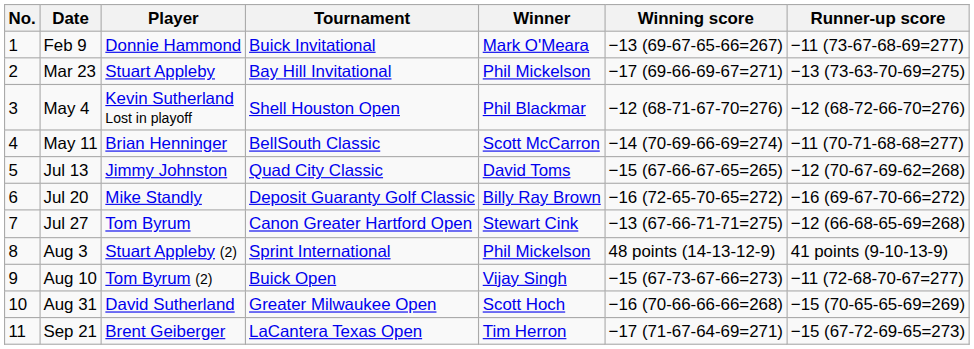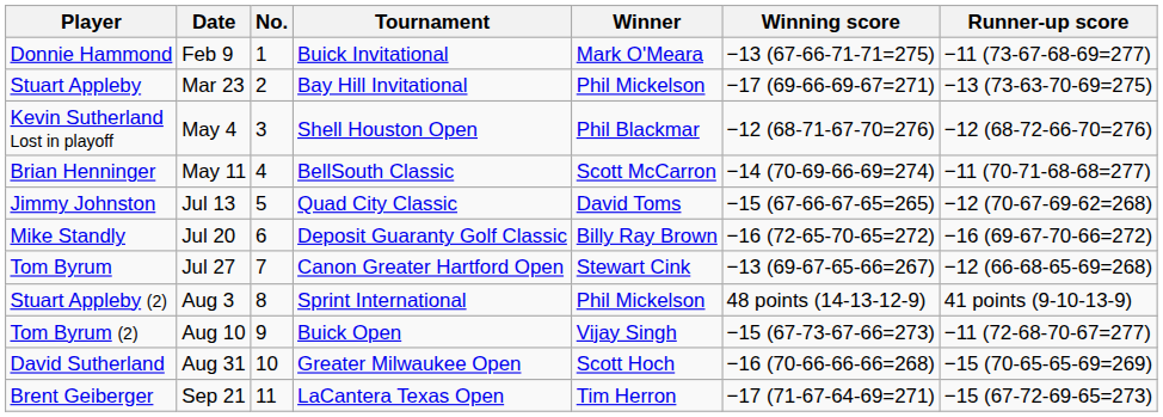 <table class="wikitable" style="font-size:95%;">
 <tr>
+<th>Player</th>
+<th>Date</th>
 <th>No.</th>
-<th>Date</th>
-<th>Player</th>
 <th>Tournament</th>
 <th>Winner</th>
 <th>Winning score</th>
 <th>Runner-up score</th>
 </tr>
 <tr>
+<td> <a href='#'>Donnie Hammond</a></td>
+<td>Feb 9</td>
 <td>1</td>
-<td>Feb 9</td>
-<td> <a href='#'>Donnie Hammond</a></td>
 <td><a href='#'>Buick Invitational</a></td>
 <td> <a href='#'>Mark O'Meara</a></td>
-<td>−13 (69-67-65-66=267)</td>
+<td>−13 (67-66-71-71=275)</td>
 <td>−11 (73-67-68-69=277)</td>
 </tr>
 <tr>
+<td> <a href='#'>Stuart Appleby</a></td>
+<td>Mar 23</td>
 <td>2</td>
-<td>Mar 23</td>
-<td> <a href='#'>Stuart Appleby</a></td>
 <td><a href='#'>Bay Hill Invitational</a></td>
 <td> <a href='#'>Phil Mickelson</a></td>
 <td>−17 (69-66-69-67=271)</td>
 <td>−13 (73-63-70-69=275)</td>
 </tr>
 <tr>
+<td> <a href='#'>Kevin Sutherland</a><br><small>Lost in playoff</small></td>
+<td>May 4</td>
 <td>3</td>
-<td>May 4</td>
-<td> <a href='#'>Kevin Sutherland</a><br><small>Lost in playoff</small></td>
 <td><a href='#'>Shell Houston Open</a></td>
 <td> <a href='#'>Phil Blackmar</a></td>
 <td>−12 (68-71-67-70=276)</td>
 <td>−12 (68-72-66-70=276)</td>
 </tr>
 <tr>
+<td> <a href='#'>Brian Henninger</a></td>
+<td>May 11</td>
 <td>4</td>
-<td>May 11</td>
-<td> <a href='#'>Brian Henninger</a></td>
 <td><a href='#'>BellSouth Classic</a></td>
 <td> <a href='#'>Scott McCarron</a></td>
 <td>−14 (70-69-66-69=274)</td>
 <td>−11 (70-71-68-68=277)</td>
 </tr>
 <tr>
+<td> <a href='#'>Jimmy Johnston</a></td>
+<td>Jul 13</td>
 <td>5</td>
-<td>Jul 13</td>
-<td> <a href='#'>Jimmy Johnston</a></td>
 <td><a href='#'>Quad City Classic</a></td>
 <td> <a href='#'>David Toms</a></td>
 <td>−15 (67-66-67-65=265)</td>
 <td>−12 (70-67-69-62=268)</td>
 </tr>
 <tr>
+<td> <a href='#'>Mike Standly</a></td>
+<td>Jul 20</td>
 <td>6</td>
-<td>Jul 20</td>
-<td> <a href='#'>Mike Standly</a></td>
 <td><a href='#'>Deposit Guaranty Golf Classic</a></td>
 <td> <a href='#'>Billy Ray Brown</a></td>
 <td>−16 (72-65-70-65=272)</td>
 <td>−16 (69-67-70-66=272)</td>
 </tr>
 <tr>
+<td> <a href='#'>Tom Byrum</a></td>
+<td>Jul 27</td>
 <td>7</td>
-<td>Jul 27</td>
-<td> <a href='#'>Tom Byrum</a></td>
 <td><a href='#'>Canon Greater Hartford Open</a></td>
 <td> <a href='#'>Stewart Cink</a></td>
-<td>−13 (67-66-71-71=275)</td>
+<td>−13 (69-67-65-66=267)</td>
 <td>−12 (66-68-65-69=268)</td>
 </tr>
 <tr>
+<td> <a href='#'>Stuart Appleby</a> <small>(2)</small></td>
+<td>Aug 3</td>
 <td>8</td>
-<td>Aug 3</td>
-<td> <a href='#'>Stuart Appleby</a> <small>(2)</small></td>
 <td><a href='#'>Sprint International</a></td>
 <td> <a href='#'>Phil Mickelson</a></td>
 <td>48 points (14-13-12-9)</td>
 <td>41 points (9-10-13-9)</td>
 </tr>
 <tr>
+<td> <a href='#'>Tom Byrum</a> <small>(2)</small></td>
+<td>Aug 10</td>
 <td>9</td>
-<td>Aug 10</td>
-<td> <a href='#'>Tom Byrum</a> <small>(2)</small></td>
 <td><a href='#'>Buick Open</a></td>
 <td> <a href='#'>Vijay Singh</a></td>
 <td>−15 (67-73-67-66=273)</td>
 <td>−11 (72-68-70-67=277)</td>
 </tr>
 <tr>
+<td> <a href='#'>David Sutherland</a></td>
+<td>Aug 31</td>
 <td>10</td>
-<td>Aug 31</td>
-<td> <a href='#'>David Sutherland</a></td>
 <td><a href='#'>Greater Milwaukee Open</a></td>
 <td> <a href='#'>Scott Hoch</a></td>
 <td>−16 (70-66-66-66=268)</td>
 <td>−15 (70-65-65-69=269)</td>
 </tr>
 <tr>
+<td> <a href='#'>Brent Geiberger</a></td>
+<td>Sep 21</td>
 <td>11</td>
-<td>Sep 21</td>
-<td> <a href='#'>Brent Geiberger</a></td>
 <td><a href='#'>LaCantera Texas Open</a></td>
 <td> <a href='#'>Tim Herron</a></td>
 <td>−17 (71-67-64-69=271)</td>
 <td>−15 (67-72-69-65=273)</td>
 </tr>
 </table>
